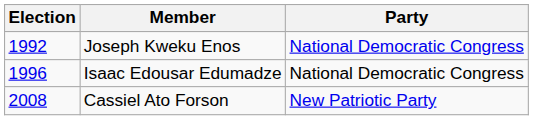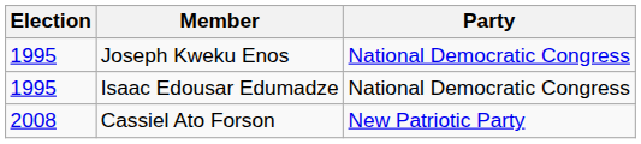 <table class="wikitable">
 <tr>
 <th>Election</th>
 <th>Member</th>
 <th>Party</th>
 </tr>
 <tr>
-<td><a href='#'>1992</a></td>
+<td><a href='#'>1995</a></td>
 <td>Joseph Kweku Enos</td>
 <td><a href='#'>National Democratic Congress</a></td>
 </tr>
 <tr>
-<td><a href='#'>1996</a></td>
+<td><a href='#'>1995</a></td>
 <td>Isaac Edousar Edumadze</td>
 <td>National Democratic Congress</td>
 </tr>
 <tr>
 <td><a href='#'>2008</a></td>
 <td>Cassiel Ato Forson</td>
 <td><a href='#'>New Patriotic Party</a></td>
 </tr>
 </table>
